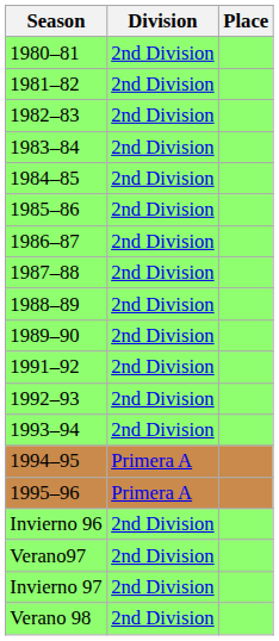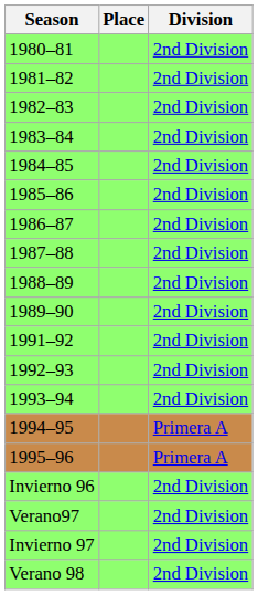 <table class="wikitable">
 <tr>
 <th>Season</th>
+<th>Place</th>
 <th>Division</th>
-<th>Place</th>
 </tr>
 <tr>
 <td style="background:#8FFF6F;">1980–81</td>
+<th style="background:#8FFF6F;"></th>
 <td style="background:#8FFF6F;"><a href='#'>2nd Division</a></td>
-<th style="background:#8FFF6F;"></th>
 </tr>
 <tr>
 <td style="background:#8FFF6F;">1981–82</td>
+<th style="background:#8FFF6F;"></th>
 <td style="background:#8FFF6F;"><a href='#'>2nd Division</a></td>
-<th style="background:#8FFF6F;"></th>
 </tr>
 <tr>
 <td style="background:#8FFF6F;">1982–83</td>
+<td style="background:#8FFF6F;"></td>
 <td style="background:#8FFF6F;"><a href='#'>2nd Division</a></td>
-<td style="background:#8FFF6F;"></td>
 </tr>
 <tr>
 <td style="background:#8FFF6F;">1983–84</td>
+<td style="background:#8FFF6F;"></td>
 <td style="background:#8FFF6F;"><a href='#'>2nd Division</a></td>
-<td style="background:#8FFF6F;"></td>
 </tr>
 <tr>
 <td style="background:#8FFF6F;">1984–85</td>
+<td style="background:#8FFF6F;"></td>
 <td style="background:#8FFF6F;"><a href='#'>2nd Division</a></td>
-<td style="background:#8FFF6F;"></td>
 </tr>
 <tr>
 <td style="background:#8FFF6F;">1985–86</td>
+<td style="background:#8FFF6F;"></td>
 <td style="background:#8FFF6F;"><a href='#'>2nd Division</a></td>
-<td style="background:#8FFF6F;"></td>
 </tr>
 <tr>
 <td style="background:#8FFF6F;">1986–87</td>
+<td style="background:#8FFF6F;"></td>
 <td style="background:#8FFF6F;"><a href='#'>2nd Division</a></td>
-<td style="background:#8FFF6F;"></td>
 </tr>
 <tr>
 <td style="background:#8FFF6F;">1987–88</td>
+<td style="background:#8FFF6F;"></td>
 <td style="background:#8FFF6F;"><a href='#'>2nd Division</a></td>
-<td style="background:#8FFF6F;"></td>
 </tr>
 <tr>
 <td style="background:#8FFF6F;">1988–89</td>
+<td style="background:#8FFF6F;"></td>
 <td style="background:#8FFF6F;"><a href='#'>2nd Division</a></td>
-<td style="background:#8FFF6F;"></td>
 </tr>
 <tr>
 <td style="background:#8FFF6F;">1989–90</td>
+<td style="background:#8FFF6F;"></td>
 <td style="background:#8FFF6F;"><a href='#'>2nd Division</a></td>
-<td style="background:#8FFF6F;"></td>
 </tr>
 <tr>
 <td style="background:#8FFF6F;">1991–92</td>
+<td style="background:#8FFF6F;"></td>
 <td style="background:#8FFF6F;"><a href='#'>2nd Division</a></td>
-<td style="background:#8FFF6F;"></td>
 </tr>
 <tr>
 <td style="background:#8FFF6F;">1992–93</td>
+<td style="background:#8FFF6F;"></td>
 <td style="background:#8FFF6F;"><a href='#'>2nd Division</a></td>
-<td style="background:#8FFF6F;"></td>
 </tr>
 <tr>
 <td style="background:#8FFF6F;">1993–94</td>
+<td style="background:#8FFF6F;"></td>
 <td style="background:#8FFF6F;"><a href='#'>2nd Division</a></td>
-<td style="background:#8FFF6F;"></td>
 </tr>
 <tr>
 <td style="background:#C98A4B;">1994–95</td>
+<td style="background:#C98A4B;"></td>
 <td style="background:#C98A4B;"><a href='#'>Primera A</a></td>
-<td style="background:#C98A4B;"></td>
 </tr>
 <tr>
 <td style="background:#C98A4B;">1995–96</td>
+<td style="background:#C98A4B;"></td>
 <td style="background:#C98A4B;"><a href='#'>Primera A</a></td>
-<td style="background:#C98A4B;"></td>
 </tr>
 <tr>
 <td style="background:#8FFF6F;">Invierno 96</td>
+<td style="background:#8FFF6F;"></td>
 <td style="background:#8FFF6F;"><a href='#'>2nd Division</a></td>
-<td style="background:#8FFF6F;"></td>
 </tr>
 <tr>
 <td style="background:#8FFF6F;">Verano97</td>
+<td style="background:#8FFF6F;"></td>
 <td style="background:#8FFF6F;"><a href='#'>2nd Division</a></td>
-<td style="background:#8FFF6F;"></td>
 </tr>
 <tr>
 <td style="background:#8FFF6F;">Invierno 97</td>
+<td style="background:#8FFF6F;"></td>
 <td style="background:#8FFF6F;"><a href='#'>2nd Division</a></td>
-<td style="background:#8FFF6F;"></td>
 </tr>
 <tr>
 <td style="background:#8FFF6F;">Verano 98</td>
+<td style="background:#8FFF6F;"></td>
 <td style="background:#8FFF6F;"><a href='#'>2nd Division</a></td>
-<td style="background:#8FFF6F;"></td>
 </tr>
 </table>
